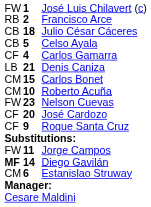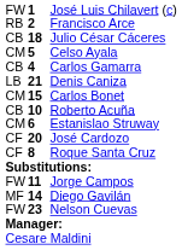 <table style="font-size: 90%" cellspacing="0" cellpadding="0" align="center">
 <tr>
 <th width="25"></th>
 <th width="25"></th>
 </tr>
 <tr>
 <td>FW</td>
 <td><strong>1</strong></td>
 <td><a href='#'>José Luis Chilavert</a> (<a href='#'>c</a>)</td>
 </tr>
 <tr>
 <td>RB</td>
 <td><strong>2</strong></td>
 <td><a href='#'>Francisco Arce</a></td>
 </tr>
 <tr>
 <td>CB</td>
 <td><strong>18</strong></td>
 <td><a href='#'>Julio César Cáceres</a></td>
 </tr>
 <tr>
-<td>CB</td>
+<td>CM</td>
 <td><strong>5</strong></td>
 <td><a href='#'>Celso Ayala</a></td>
 </tr>
 <tr>
-<td>CF</td>
+<td>CB</td>
 <td><strong>4</strong></td>
 <td><a href='#'>Carlos Gamarra</a></td>
 </tr>
 <tr>
 <td>LB</td>
 <td><strong>21</strong></td>
 <td><a href='#'>Denis Caniza</a></td>
 </tr>
 <tr>
 <td>CM</td>
 <td><strong>15</strong></td>
 <td><a href='#'>Carlos Bonet</a></td>
 <td></td>
 <td></td>
 </tr>
 <tr>
-<td>CM</td>
+<td>CB</td>
 <td><strong>10</strong></td>
 <td><a href='#'>Roberto Acuña</a></td>
 <td></td>
 </tr>
 <tr>
-<td>FW</td>
-<td><strong>23</strong></td>
-<td><a href='#'>Nelson Cuevas</a></td>
+<td>CM</td>
+<td><strong>6</strong></td>
+<td><a href='#'>Estanislao Struway</a></td>
 <td></td>
 <td></td>
 </tr>
 <tr>
 <td>CF</td>
 <td><strong>20</strong></td>
 <td><a href='#'>José Cardozo</a></td>
 <td></td>
 </tr>
 <tr>
 <td>CF</td>
-<td><strong>9</strong></td>
+<td><strong>8</strong></td>
 <td><a href='#'>Roque Santa Cruz</a></td>
 <td></td>
 <td></td>
 </tr>
 <tr>
 <td colspan=3><strong>Substitutions:</strong></td>
 </tr>
 <tr>
 <td>FW</td>
 <td><strong>11</strong></td>
 <td><a href='#'>Jorge Campos</a></td>
 <td></td>
 <td></td>
 </tr>
 <tr>
-<td><strong>MF</strong></td>
+<td>MF</td>
 <td><strong>14</strong></td>
 <td><a href='#'>Diego Gavilán</a></td>
 <td></td>
 <td></td>
 </tr>
 <tr>
-<td>CM</td>
-<td><strong>6</strong></td>
-<td><a href='#'>Estanislao Struway</a></td>
+<td>FW</td>
+<td><strong>23</strong></td>
+<td><a href='#'>Nelson Cuevas</a></td>
 <td></td>
 <td></td>
 </tr>
 <tr>
 <td colspan=3><strong>Manager:</strong></td>
 </tr>
 <tr>
 <td colspan="4"> <a href='#'>Cesare Maldini</a></td>
 </tr>
 </table>
